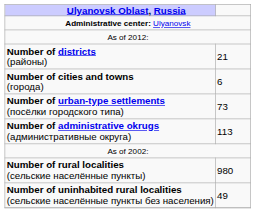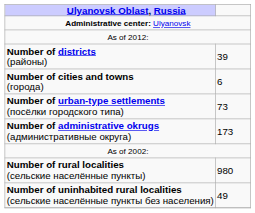 <table border=1 align="right" cellpadding=2 cellspacing=0 style="margin: 0 0 1em 1em; background: #f9f9f9; border: 1px #aaa solid; border-collapse: collapse; font-size: 95%;">
 <tr>
 <th bgcolor="#ccccff" style="padding:0 0 0 50px;"><a href='#'>Ulyanovsk Oblast</a>, <a href='#'>Russia</a></th>
 <td width="50px"></td>
 </tr>
 <tr>
 <td colspan=2 align="center"><small><strong>Administrative center:</strong> <a href='#'>Ulyanovsk</a></small></td>
 </tr>
 <tr>
 <td colspan=2 align="center"><small>As of 2012:</small></td>
 </tr>
 <tr>
 <td><strong>Number of <a href='#'>districts</a></strong><br>(районы)</td>
-<td>21</td>
+<td>39</td>
 </tr>
 <tr>
 <td><strong>Number of cities and towns</strong><br>(города)</td>
 <td>6</td>
 </tr>
 <tr>
 <td><strong>Number of <a href='#'>urban-type settlements</a></strong><br>(посёлки городского типа)</td>
 <td>73</td>
 </tr>
 <tr>
 <td><strong>Number of <a href='#'>administrative okrugs</a></strong><br>(административные округа)</td>
-<td>113</td>
+<td>173</td>
 </tr>
 <tr>
 <td colspan=2 align="center"><small>As of 2002:</small></td>
 </tr>
 <tr>
 <td><strong>Number of rural localities</strong><br>(сельские населённые пункты)</td>
 <td>980</td>
 </tr>
 <tr>
 <td><strong>Number of uninhabited rural localities</strong><br>(сельские населённые пункты без населения)</td>
 <td>49</td>
 </tr>
 <tr>
 </tr>
 </table>
